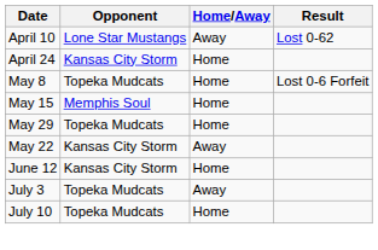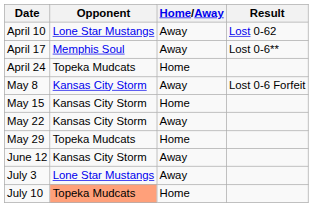 <table class="wikitable">
 <tr>
 <th>Date</th>
 <th>Opponent</th>
 <th><a href='#'>Home</a>/<a href='#'>Away</a></th>
 <th>Result</th>
 </tr>
 <tr>
 <td>April 10</td>
 <td><a href='#'>Lone Star Mustangs</a></td>
 <td>Away</td>
 <td><a href='#'>Lost</a> 0-62</td>
 </tr>
 <tr>
+<td>April 17</td>
+<td><a href='#'>Memphis Soul</a></td>
+<td>Away</td>
+<td>Lost 0-6**</td>
+</tr>
+<tr>
 <td>April 24</td>
-<td><a href='#'>Kansas City Storm</a></td>
+<td>Topeka Mudcats</td>
 <td>Home</td>
 <td></td>
 </tr>
 <tr>
 <td>May 8</td>
-<td>Topeka Mudcats</td>
-<td>Home</td>
+<td><a href='#'>Kansas City Storm</a></td>
+<td>Away</td>
 <td>Lost 0-6 Forfeit</td>
 </tr>
 <tr>
 <td>May 15</td>
-<td><a href='#'>Memphis Soul</a></td>
-<td>Home</td>
-<td></td>
-</tr>
-<tr>
-<td>May 29</td>
-<td>Topeka Mudcats</td>
+<td>Kansas City Storm</td>
 <td>Home</td>
 <td></td>
 </tr>
 <tr>
 <td>May 22</td>
 <td>Kansas City Storm</td>
 <td>Away</td>
 <td></td>
 </tr>
 <tr>
-<td>June 12</td>
-<td>Kansas City Storm</td>
+<td>May 29</td>
+<td>Topeka Mudcats</td>
 <td>Home</td>
 <td></td>
 </tr>
 <tr>
+<td>June 12</td>
+<td>Kansas City Storm</td>
+<td>Away</td>
+<td></td>
+</tr>
+<tr>
 <td>July 3</td>
-<td>Topeka Mudcats</td>
+<td><a href='#'>Lone Star Mustangs</a></td>
 <td>Away</td>
 <td></td>
 </tr>
 <tr>
 <td>July 10</td>
-<td>Topeka Mudcats</td>
+<td style="background: lightsalmon;">Topeka Mudcats</td>
 <td>Home</td>
 <td></td>
 </tr>
 </table>
